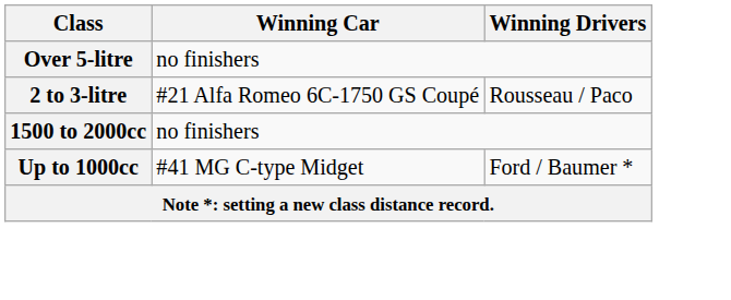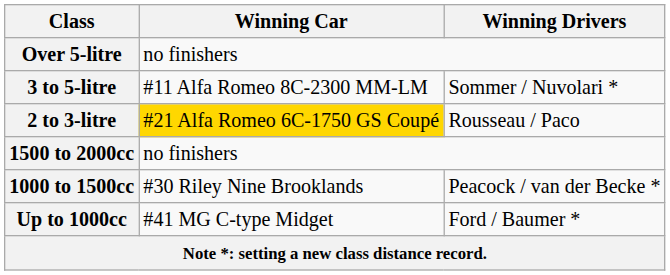 <table class="wikitable" style="font-size: 95%">
 <tr>
 <th>Class</th>
 <th>Winning Car</th>
 <th>Winning Drivers</th>
 </tr>
 <tr>
 <th>Over 5-litre</th>
 <td colspan=2>no finishers</td>
 </tr>
 <tr>
+<th>3 to 5-litre</th>
+<td>#11 Alfa Romeo 8C-2300 MM-LM</td>
+<td>Sommer / Nuvolari *</td>
+</tr>
+<tr>
 <th>2 to 3-litre</th>
-<td>#21 Alfa Romeo 6C-1750 GS Coupé</td>
+<td style="background: gold;">#21 Alfa Romeo 6C-1750 GS Coupé</td>
 <td>Rousseau / Paco</td>
 </tr>
 <tr>
 <th>1500 to 2000cc</th>
 <td colspan=2>no finishers</td>
+</tr>
+<tr>
+<th>1000 to 1500cc</th>
+<td>#30 Riley Nine Brooklands</td>
+<td>Peacock / van der Becke *</td>
 </tr>
 <tr>
 <th>Up to 1000cc</th>
 <td>#41 MG C-type Midget</td>
 <td>Ford / Baumer *</td>
 </tr>
 <tr>
 <th colspan="3"><small><strong>Note *</strong>: setting a new class distance record.</small></th>
 </tr>
 </table>
